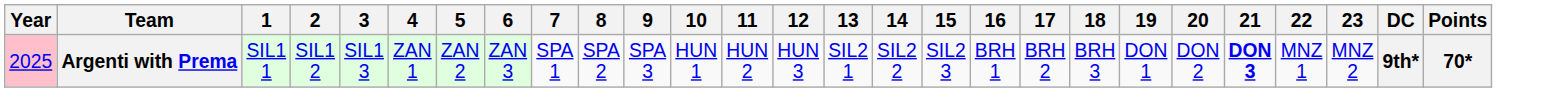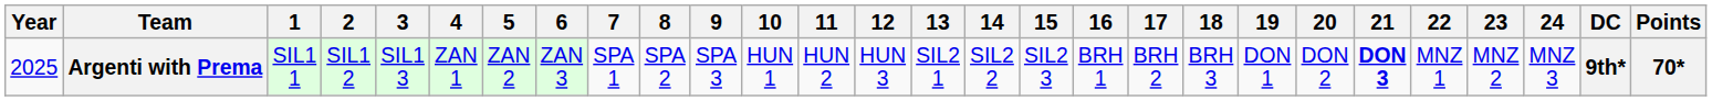 <table class="wikitable" style="text-align:center; font-size:85%">
 <tr>
 <th>Year</th>
 <th>Team</th>
 <th>1</th>
 <th>2</th>
 <th>3</th>
 <th>4</th>
 <th>5</th>
 <th>6</th>
 <th>7</th>
 <th>8</th>
 <th>9</th>
 <th>10</th>
 <th>11</th>
 <th>12</th>
 <th>13</th>
 <th>14</th>
 <th>15</th>
 <th>16</th>
 <th>17</th>
 <th>18</th>
 <th>19</th>
 <th>20</th>
 <th>21</th>
 <th>22</th>
 <th>23</th>
+<th>24</th>
 <th>DC</th>
 <th>Points</th>
 </tr>
 <tr>
-<td style="background: pink;"><a href='#'>2025</a></td>
+<td><a href='#'>2025</a></td>
 <th nowrap>Argenti with <a href='#'>Prema</a></th>
 <td style="background:#DFFFDF;"><a href='#'>SIL1<br>1</a><br></td>
 <td style="background:#DFFFDF;"><a href='#'>SIL1<br>2</a><br></td>
 <td style="background:#DFFFDF;"><a href='#'>SIL1<br>3</a><br></td>
 <td style="background:#DFFFDF;"><a href='#'>ZAN<br>1</a><br></td>
 <td style="background:#DFFFDF;"><a href='#'>ZAN<br>2</a><br></td>
 <td style="background:#DFFFDF;"><a href='#'>ZAN<br>3</a><br></td>
 <td style="background:#;"><a href='#'>SPA<br>1</a><br></td>
 <td style="background:#;"><a href='#'>SPA<br>2</a><br></td>
 <td style="background:#;"><a href='#'>SPA<br>3</a><br></td>
 <td style="background:#;"><a href='#'>HUN<br>1</a><br></td>
 <td style="background:#;"><a href='#'>HUN<br>2</a><br></td>
 <td style="background:#;"><a href='#'>HUN<br>3</a><br></td>
 <td style="background:#;"><a href='#'>SIL2<br>1</a><br></td>
 <td style="background:#;"><a href='#'>SIL2<br>2</a><br></td>
 <td style="background:#;"><a href='#'>SIL2<br>3</a><br></td>
 <td style="background:#;"><a href='#'>BRH<br>1</a><br></td>
 <td style="background:#;"><a href='#'>BRH<br>2</a><br></td>
 <td style="background:#;"><a href='#'>BRH<br>3</a><br></td>
 <td style="background:#;"><a href='#'>DON<br>1</a><br></td>
 <td style="background:#;"><a href='#'>DON<br>2</a><br></td>
 <td style="background:#;"><strong><a href='#'>DON<br>3</a><br></strong></td>
 <td style="background:#;"><a href='#'>MNZ<br>1</a><br></td>
 <td style="background:#;"><a href='#'>MNZ<br>2</a><br></td>
+<td style="background:#;"><a href='#'>MNZ<br>3</a><br></td>
 <th>9th*</th>
 <th>70*</th>
 </tr>
 </table>
